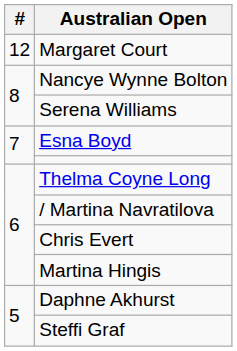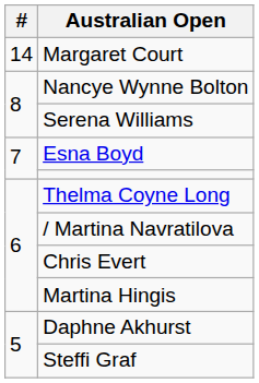 <table class=wikitable>
 <tr>
 <th style="width:18px;">#</th>
 <th>Australian Open</th>
 </tr>
 <tr>
-<td>12</td>
+<td>14</td>
 <td> Margaret Court</td>
 </tr>
 <tr>
 <td rowspan="2">8</td>
 <td> Nancye Wynne Bolton</td>
 </tr>
 <tr>
 <td> Serena Williams</td>
 </tr>
 <tr>
 <td rowspan="2">7</td>
 <td> <a href='#'>Esna Boyd</a></td>
 </tr>
 <tr>
 <td></td>
 </tr>
 <tr>
 <td rowspan="4">6</td>
 <td> <a href='#'>Thelma Coyne Long</a></td>
 </tr>
 <tr>
 <td>/ Martina Navratilova</td>
 </tr>
 <tr>
 <td> Chris Evert</td>
 </tr>
 <tr>
 <td> Martina Hingis</td>
 </tr>
 <tr>
 <td rowspan="2">5</td>
 <td> Daphne Akhurst</td>
 </tr>
 <tr>
 <td> Steffi Graf</td>
 </tr>
 </table>
